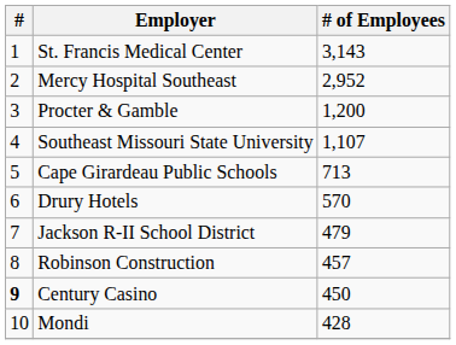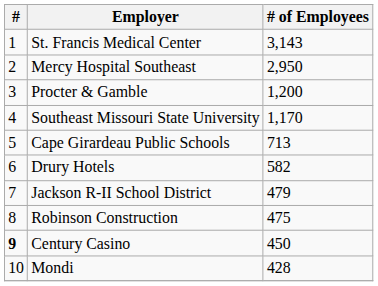 <table class="wikitable">
 <tr>
 <th>#</th>
 <th>Employer</th>
 <th># of Employees</th>
 </tr>
 <tr>
 <td>1</td>
 <td>St. Francis Medical Center</td>
 <td>3,143</td>
 </tr>
 <tr>
 <td>2</td>
 <td>Mercy Hospital Southeast</td>
-<td>2,952</td>
+<td>2,950</td>
 </tr>
 <tr>
 <td>3</td>
 <td>Procter & Gamble</td>
 <td>1,200</td>
 </tr>
 <tr>
 <td>4</td>
 <td>Southeast Missouri State University</td>
-<td>1,107</td>
+<td>1,170</td>
 </tr>
 <tr>
 <td>5</td>
 <td>Cape Girardeau Public Schools</td>
 <td>713</td>
 </tr>
 <tr>
 <td>6</td>
 <td>Drury Hotels</td>
-<td>570</td>
+<td>582</td>
 </tr>
 <tr>
 <td>7</td>
 <td>Jackson R-II School District</td>
 <td>479</td>
 </tr>
 <tr>
 <td>8</td>
 <td>Robinson Construction</td>
-<td>457</td>
+<td>475</td>
 </tr>
 <tr>
 <td><strong>9</strong></td>
 <td>Century Casino</td>
 <td>450</td>
 </tr>
 <tr>
 <td>10</td>
 <td>Mondi</td>
 <td>428</td>
 </tr>
 <tr>
 </tr>
 </table>
